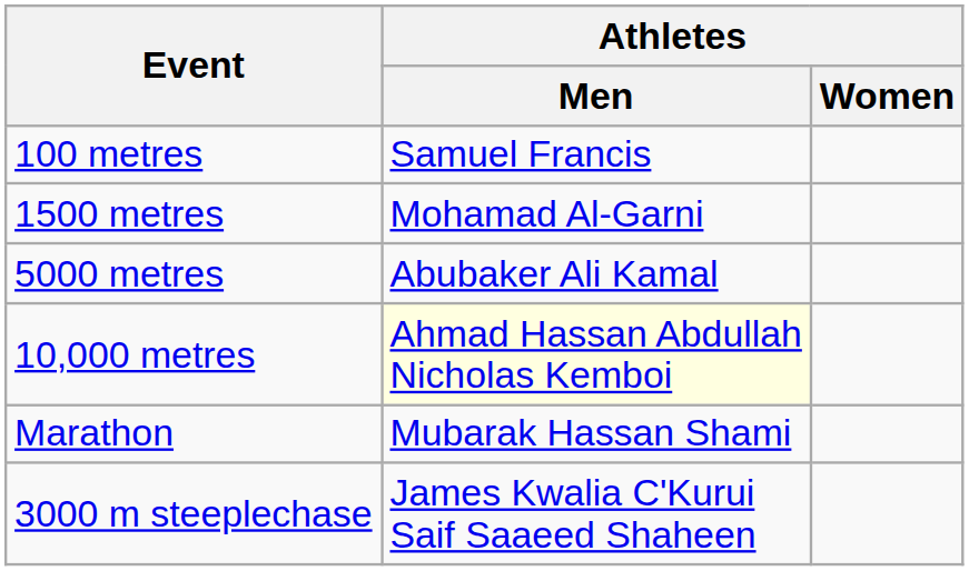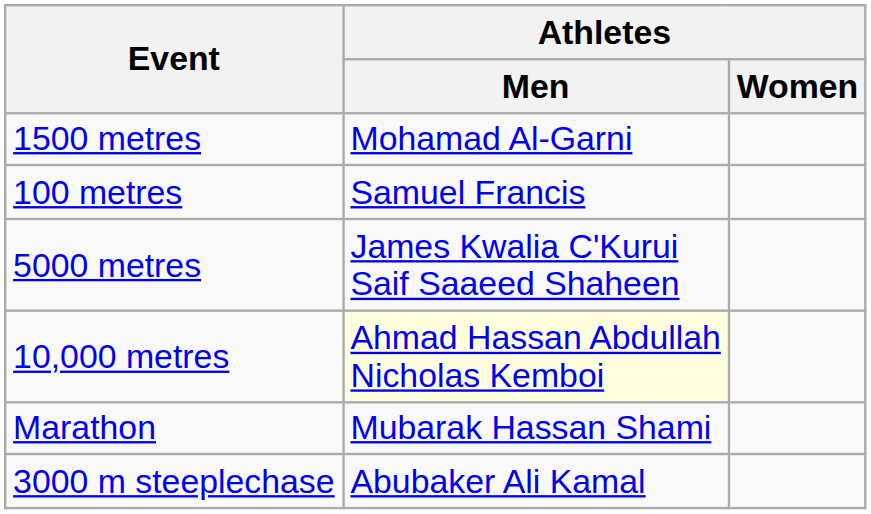 <table class=wikitable style="font-size:90%">
 <tr>
 <th rowspan=2>Event</th>
 <th colspan=2>Athletes</th>
 </tr>
 <tr>
 <th>Men</th>
 <th>Women</th>
 </tr>
 <tr>
+<td><a href='#'>1500 metres</a></td>
+<td><a href='#'>Mohamad Al-Garni</a></td>
+<td></td>
+</tr>
+<tr>
 <td><a href='#'>100 metres</a></td>
 <td><a href='#'>Samuel Francis</a></td>
 <td></td>
 </tr>
 <tr>
-<td><a href='#'>1500 metres</a></td>
-<td><a href='#'>Mohamad Al-Garni</a></td>
-<td></td>
-</tr>
-<tr>
 <td><a href='#'>5000 metres</a></td>
-<td><a href='#'>Abubaker Ali Kamal</a></td>
+<td><a href='#'>James Kwalia C'Kurui</a><br><a href='#'>Saif Saaeed Shaheen</a></td>
 <td></td>
 </tr>
 <tr>
 <td><a href='#'>10,000 metres</a></td>
 <td style="background: lightyellow;"><a href='#'>Ahmad Hassan Abdullah</a><br><a href='#'>Nicholas Kemboi</a></td>
 <td></td>
 </tr>
 <tr>
 <td><a href='#'>Marathon</a></td>
 <td><a href='#'>Mubarak Hassan Shami</a></td>
 <td></td>
 </tr>
 <tr>
 <td><a href='#'>3000 m steeplechase</a></td>
-<td><a href='#'>James Kwalia C'Kurui</a><br><a href='#'>Saif Saaeed Shaheen</a></td>
+<td><a href='#'>Abubaker Ali Kamal</a></td>
 <td></td>
 </tr>
 </table>
